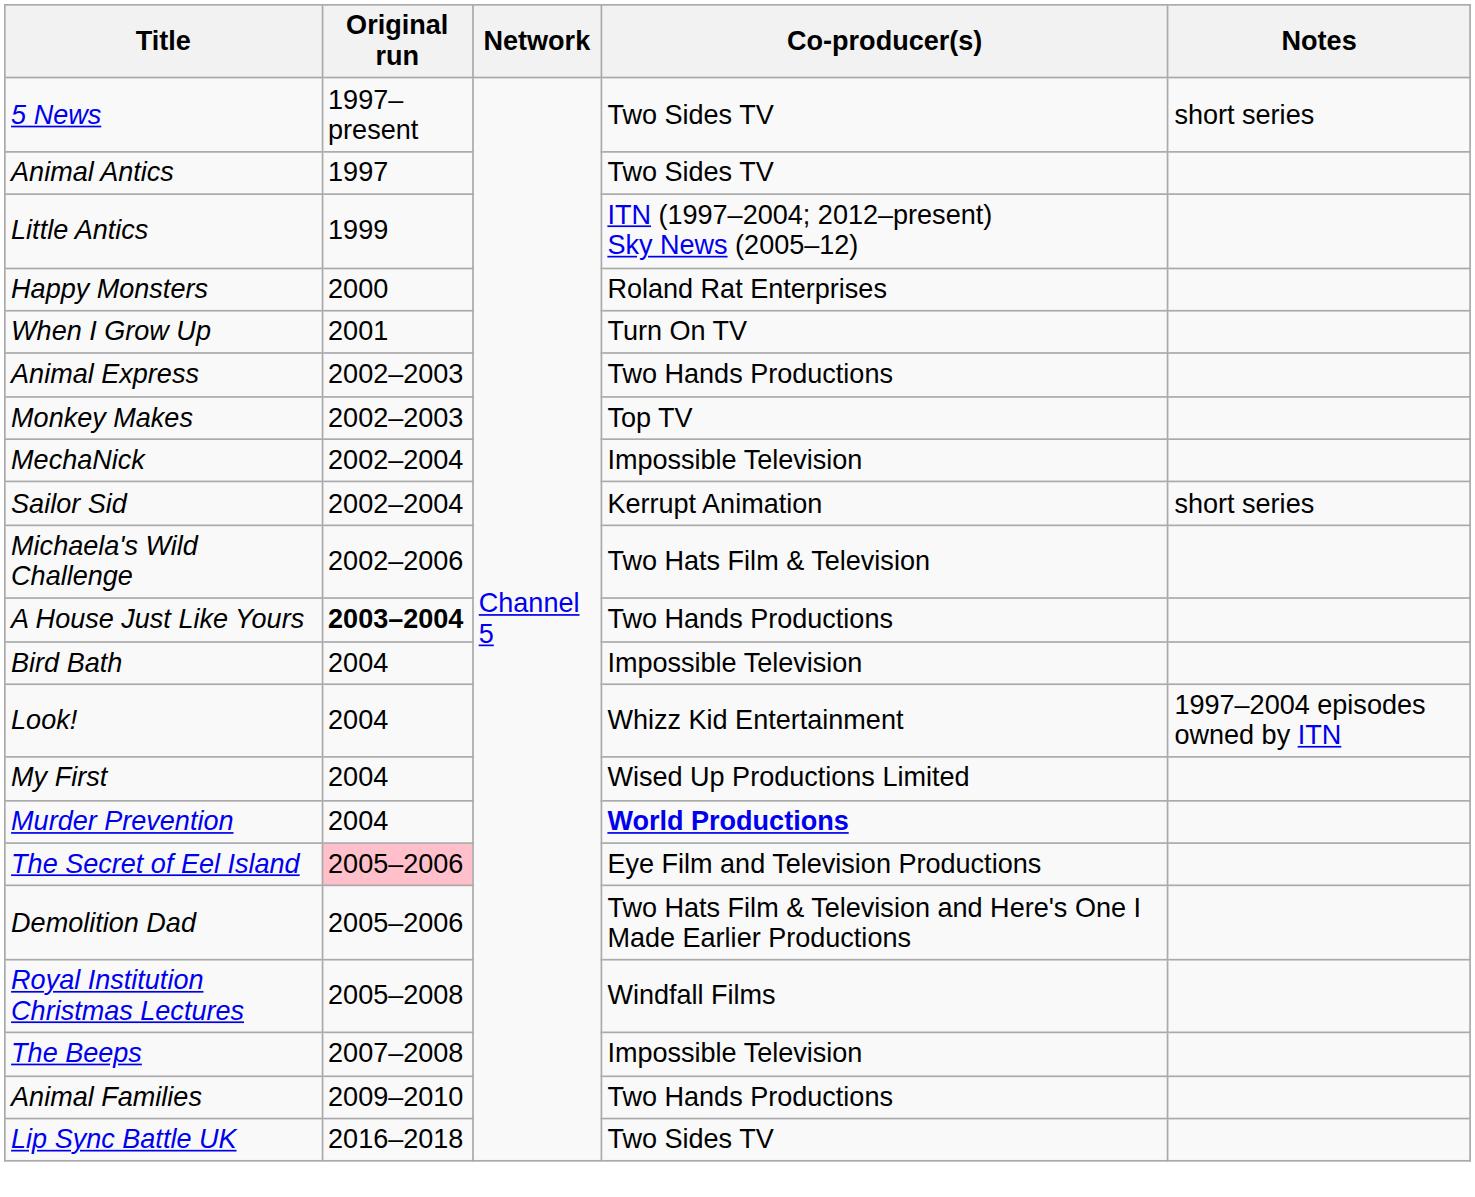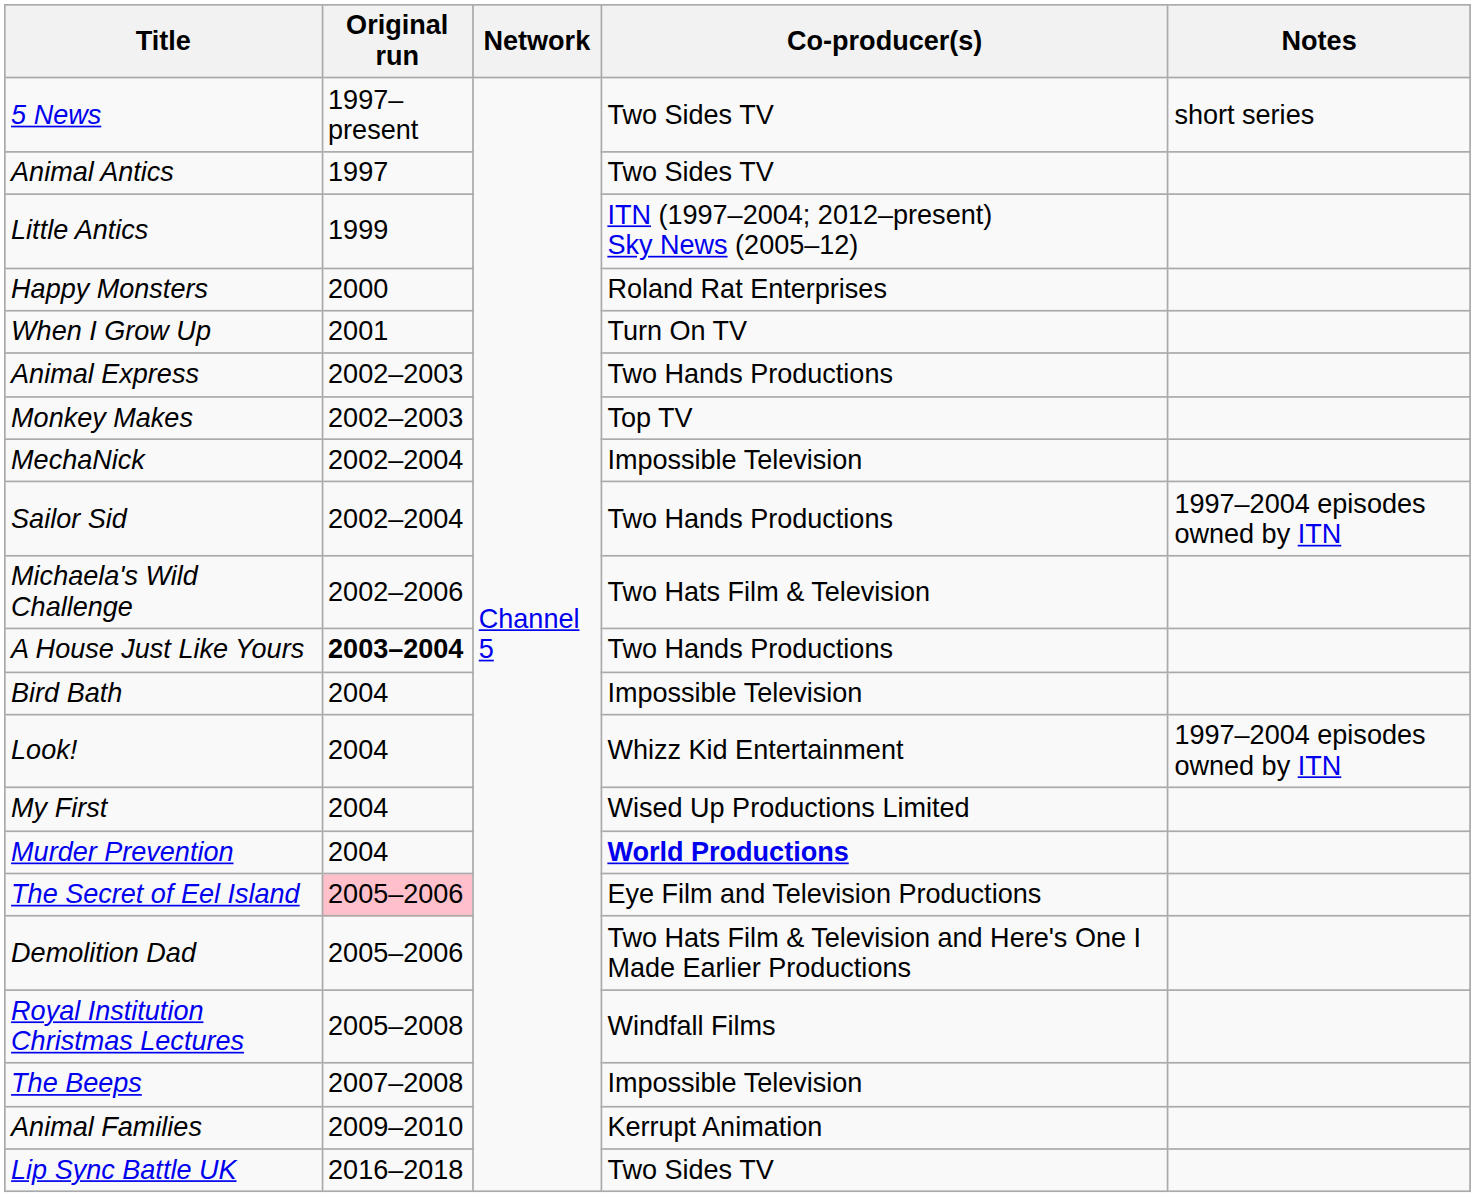 <table class="wikitable sortable">
 <tr>
 <th>Title</th>
 <th>Original run</th>
 <th>Network</th>
 <th>Co-producer(s)</th>
 <th>Notes</th>
 </tr>
 <tr>
 <td><em><a href='#'>5 News</a></em></td>
 <td>1997–present</td>
 <td rowspan="22"><a href='#'>Channel 5</a></td>
 <td>Two Sides TV</td>
 <td>short series</td>
 </tr>
 <tr>
 <td><em>Animal Antics</em></td>
 <td>1997</td>
 <td>Two Sides TV</td>
 <td></td>
 </tr>
 <tr>
 <td><em>Little Antics</em></td>
 <td>1999</td>
 <td><a href='#'>ITN</a> (1997–2004; 2012–present)<br><a href='#'>Sky News</a> (2005–12)</td>
 <td></td>
 </tr>
 <tr>
 <td><em>Happy Monsters</em></td>
 <td>2000</td>
 <td>Roland Rat Enterprises</td>
 <td></td>
 </tr>
 <tr>
 <td><em>When I Grow Up</em></td>
 <td>2001</td>
 <td>Turn On TV</td>
 <td></td>
 </tr>
 <tr>
 <td><em>Animal Express</em></td>
 <td>2002–2003</td>
 <td>Two Hands Productions</td>
 <td></td>
 </tr>
 <tr>
 <td><em>Monkey Makes</em></td>
 <td>2002–2003</td>
 <td>Top TV</td>
 <td></td>
 </tr>
 <tr>
 <td><em>MechaNick</em></td>
 <td>2002–2004</td>
 <td>Impossible Television</td>
 <td></td>
 </tr>
 <tr>
 <td><em>Sailor Sid</em></td>
 <td>2002–2004</td>
-<td>Kerrupt Animation</td>
-<td>short series</td>
+<td>Two Hands Productions</td>
+<td>1997–2004 episodes owned by <a href='#'>ITN</a></td>
 </tr>
 <tr>
 <td><em>Michaela's Wild Challenge</em></td>
 <td>2002–2006</td>
 <td>Two Hats Film & Television</td>
 <td></td>
 </tr>
 <tr>
 <td><em>A House Just Like Yours</em></td>
 <td><strong>2003–2004</strong></td>
 <td>Two Hands Productions</td>
 <td></td>
 </tr>
 <tr>
 <td><em>Bird Bath</em></td>
 <td>2004</td>
 <td>Impossible Television</td>
 <td></td>
 </tr>
 <tr>
 <td><em>Look!</em></td>
 <td>2004</td>
 <td>Whizz Kid Entertainment</td>
 <td>1997–2004 episodes owned by <a href='#'>ITN</a></td>
 </tr>
 <tr>
 <td><em>My First</em></td>
 <td>2004</td>
 <td>Wised Up Productions Limited</td>
 <td></td>
 </tr>
 <tr>
 <td><em><a href='#'>Murder Prevention</a></em></td>
 <td>2004</td>
 <td><strong><a href='#'>World Productions</a></strong></td>
 <td></td>
 </tr>
 <tr>
 <td><em><a href='#'>The Secret of Eel Island</a></em></td>
 <td style="background: pink;">2005–2006</td>
 <td>Eye Film and Television Productions</td>
 <td></td>
 </tr>
 <tr>
 <td><em>Demolition Dad</em></td>
 <td>2005–2006</td>
 <td>Two Hats Film & Television and Here's One I Made Earlier Productions</td>
 <td></td>
 </tr>
 <tr>
 <td><em><a href='#'>Royal Institution Christmas Lectures</a></em></td>
 <td>2005–2008</td>
 <td>Windfall Films</td>
 <td></td>
 </tr>
 <tr>
 <td><em><a href='#'>The Beeps</a></em></td>
 <td>2007–2008</td>
 <td>Impossible Television</td>
 <td></td>
 </tr>
 <tr>
 <td><em>Animal Families</em></td>
 <td>2009–2010</td>
-<td>Two Hands Productions</td>
+<td>Kerrupt Animation</td>
 <td></td>
 </tr>
 <tr>
 <td><em><a href='#'>Lip Sync Battle UK</a></em></td>
 <td>2016–2018</td>
 <td>Two Sides TV</td>
 <td></td>
 </tr>
 </table>
